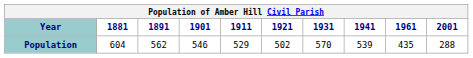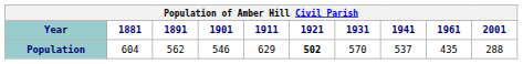 <table class="wikitable" style="font-size:90%; width:70%; border:0; text-align:center; line-height:120%;">
 <tr>
 <th colspan="12" style="text-align:center;font-size:90%;">Population of Amber Hill <a href='#'>Civil Parish</a></th>
 </tr>
 <tr>
 <th style="background:#9cc; color:navy; height:17px;">Year</th>
 <th style="background:#fff; color:navy;">1881</th>
 <th style="background:#fff; color:navy;">1891</th>
 <th style="background:#fff; color:navy;">1901</th>
 <th style="background:#fff; color:navy;">1911</th>
 <th style="background:#fff; color:navy;">1921</th>
 <th style="background:#fff; color:navy;">1931</th>
 <th style="background:#fff; color:navy;">1941</th>
 <th style="background:#fff; color:navy;">1961</th>
 <th style="background:#fff; color:navy;">2001</th>
 </tr>
 <tr style="text-align:center;">
 <th style="background:#9cc; color:navy; height:17px;">Population</th>
 <td style="background:#fff; color:black;">604</td>
 <td style="background:#fff; color:black;">562</td>
 <td style="background:#fff; color:black;">546</td>
-<td style="background:#fff; color:black;">529</td>
-<td style="background:#fff; color:black;">502</td>
+<td style="background:#fff; color:black;">629</td>
+<td style="background:#fff; color:black;"><strong>502</strong></td>
 <td style="background:#fff; color:black;">570</td>
-<td style="background:#fff; color:black;">539</td>
+<td style="background:#fff; color:black;">537</td>
 <td style="background:#fff; color:black;">435</td>
 <td style="background:#fff; color:black;">288</td>
 </tr>
 </table>
